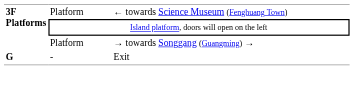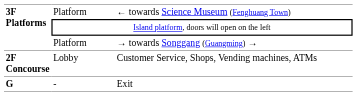 <table table border=0 cellspacing=0 cellpadding=3>
 <tr>
 <td style="border-top:solid 1px gray;" rowspan=3 valign=top><strong>3F<br>Platforms</strong></td>
 <td style="border-top:solid 1px gray;" valign=top>Platform</td>
 <td style="border-top:solid 1px gray;" valign=top>←  towards <a href='#'>Science Museum</a> <small>(<a href='#'>Fenghuang Town</a>)</small></td>
 </tr>
 <tr>
 <td style="border-right:solid 2px black;border-left:solid 2px black;border-top:solid 2px black;border-bottom:solid 2px black;text-align:center;" colspan=2><small><a href='#'>Island platform</a>, doors will open on the left</small></td>
 </tr>
 <tr>
 <td>Platform</td>
 <td><span>→</span>  towards <a href='#'>Songgang</a> <small>(<a href='#'>Guangming</a>)</small> →</td>
 </tr>
 <tr>
+<td style="border-bottom:solid 1px gray; border-top:solid 1px gray;" valign=top width=50><strong>2F<br>Concourse</strong></td>
+<td style="border-bottom:solid 1px gray; border-top:solid 1px gray;" valign=top width=100>Lobby</td>
+<td style="border-bottom:solid 1px gray; border-top:solid 1px gray;" valign=top width=390>Customer Service, Shops, Vending machines, ATMs</td>
+</tr>
+<tr>
 <td style="border-bottom:solid 1px gray;" width=50 valign=top><strong>G</strong></td>
 <td style="border-bottom:solid 1px gray;" width=100 valign=top>-</td>
 <td style="border-bottom:solid 1px gray;" width=390 valign=top>Exit</td>
 </tr>
 </table>
